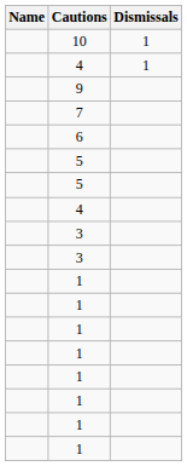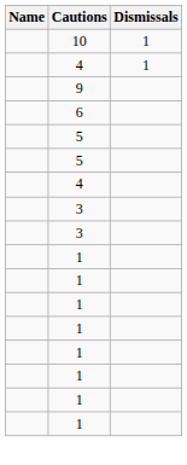 <table class="wikitable sortable" style="text-align:center; font-size:95%">
 <tr>
 <th>Name</th>
 <th>Cautions</th>
 <th>Dismissals</th>
 </tr>
 <tr>
 <td></td>
 <td> 10</td>
 <td> 1</td>
 </tr>
 <tr>
 <td></td>
 <td> 4</td>
 <td> 1</td>
 </tr>
 <tr>
 <td></td>
 <td> 9</td>
-<td></td>
-</tr>
-<tr>
-<td></td>
-<td> 7</td>
 <td></td>
 </tr>
 <tr>
 <td></td>
 <td> 6</td>
 <td></td>
 </tr>
 <tr>
 <td></td>
 <td> 5</td>
 <td></td>
 </tr>
 <tr>
 <td></td>
 <td> 5</td>
 <td></td>
 </tr>
 <tr>
 <td></td>
 <td> 4</td>
 <td></td>
 </tr>
 <tr>
 <td></td>
 <td> 3</td>
 <td></td>
 </tr>
 <tr>
 <td></td>
 <td> 3</td>
 <td></td>
 </tr>
 <tr>
 <td></td>
 <td> 1</td>
 <td></td>
 </tr>
 <tr>
 <td></td>
 <td> 1</td>
 <td></td>
 </tr>
 <tr>
 <td></td>
 <td> 1</td>
 <td></td>
 </tr>
 <tr>
 <td></td>
 <td> 1</td>
 <td></td>
 </tr>
 <tr>
 <td></td>
 <td> 1</td>
 <td></td>
 </tr>
 <tr>
 <td></td>
 <td> 1</td>
 <td></td>
 </tr>
 <tr>
 <td></td>
 <td> 1</td>
 <td></td>
 </tr>
 <tr>
 <td></td>
 <td> 1</td>
 <td></td>
 </tr>
 </table>
